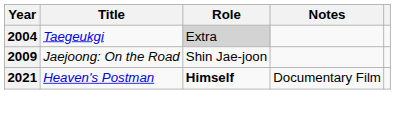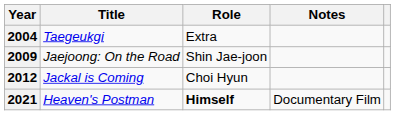 <table class="wikitable sortable plainrowheaders">
 <tr>
 <th scope="col">Year</th>
 <th scope="col">Title</th>
 <th scope="col">Role</th>
 <th scope="col">Notes</th>
 <th scope="col" class="unsortable"></th>
 </tr>
 <tr>
 <th scope="row">2004</th>
 <td><em><a href='#'>Taegeukgi</a></em></td>
-<td style="background: lightgrey;">Extra</td>
+<td>Extra</td>
 <td></td>
 <td></td>
 </tr>
 <tr>
 <th scope="row">2009</th>
 <td><em>Jaejoong: On the Road</em></td>
 <td>Shin Jae-joon</td>
 <td></td>
 <td></td>
 </tr>
 <tr>
+<th scope="row">2012</th>
+<td><em><a href='#'>Jackal is Coming</a></em></td>
+<td>Choi Hyun</td>
+<td></td>
+<td></td>
+</tr>
+<tr>
 <th scope="row">2021</th>
 <td><em><a href='#'>Heaven's Postman</a></em></td>
 <td><strong>Himself</strong></td>
 <td>Documentary Film</td>
 <td></td>
 </tr>
 </table>
